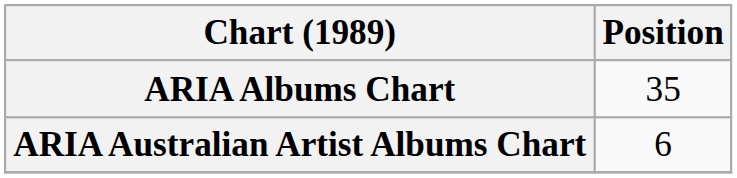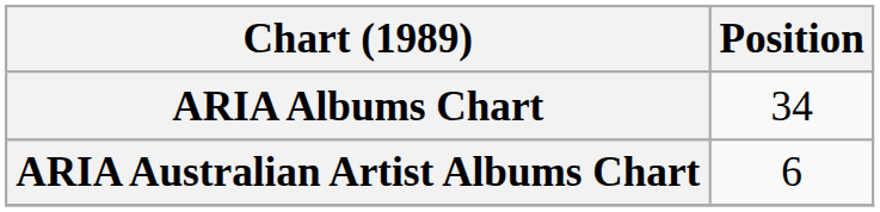 <table class="wikitable sortable plainrowheaders" style="text-align:center">
 <tr>
 <th scope="col">Chart (1989)</th>
 <th scope="col">Position</th>
 </tr>
 <tr>
 <th scope="row">ARIA Albums Chart</th>
-<td>35</td>
+<td>34</td>
 </tr>
 <tr>
 <th scope="row">ARIA Australian Artist Albums Chart</th>
 <td>6</td>
 </tr>
 <tr>
 </tr>
 </table>
